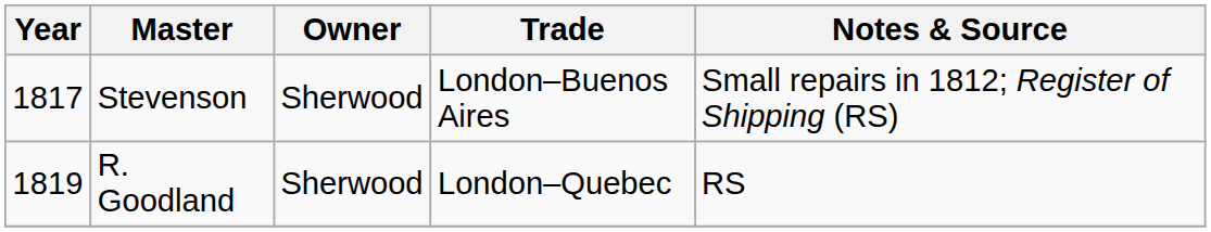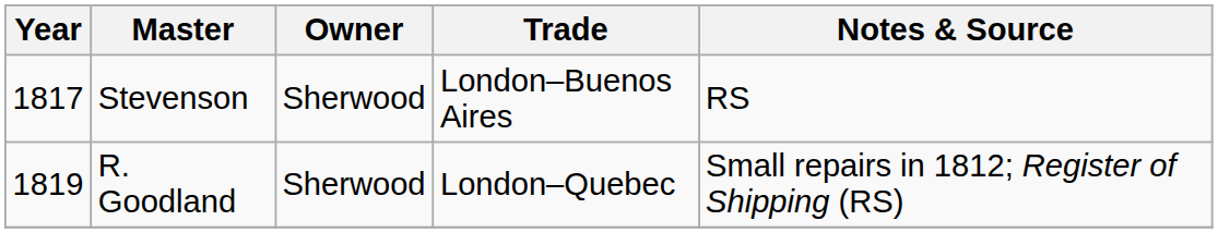 <table class="sortable wikitable">
 <tr>
 <th>Year</th>
 <th>Master</th>
 <th>Owner</th>
 <th>Trade</th>
 <th>Notes & Source</th>
 </tr>
 <tr>
 <td>1817</td>
 <td>Stevenson</td>
 <td>Sherwood</td>
 <td>London–Buenos Aires</td>
-<td>Small repairs in 1812; <em>Register of Shipping</em> (RS)</td>
+<td>RS</td>
 </tr>
 <tr>
 <td>1819</td>
 <td>R. Goodland</td>
 <td>Sherwood</td>
 <td>London–Quebec</td>
-<td>RS</td>
+<td>Small repairs in 1812; <em>Register of Shipping</em> (RS)</td>
 </tr>
 <tr>
 </tr>
 </table>
